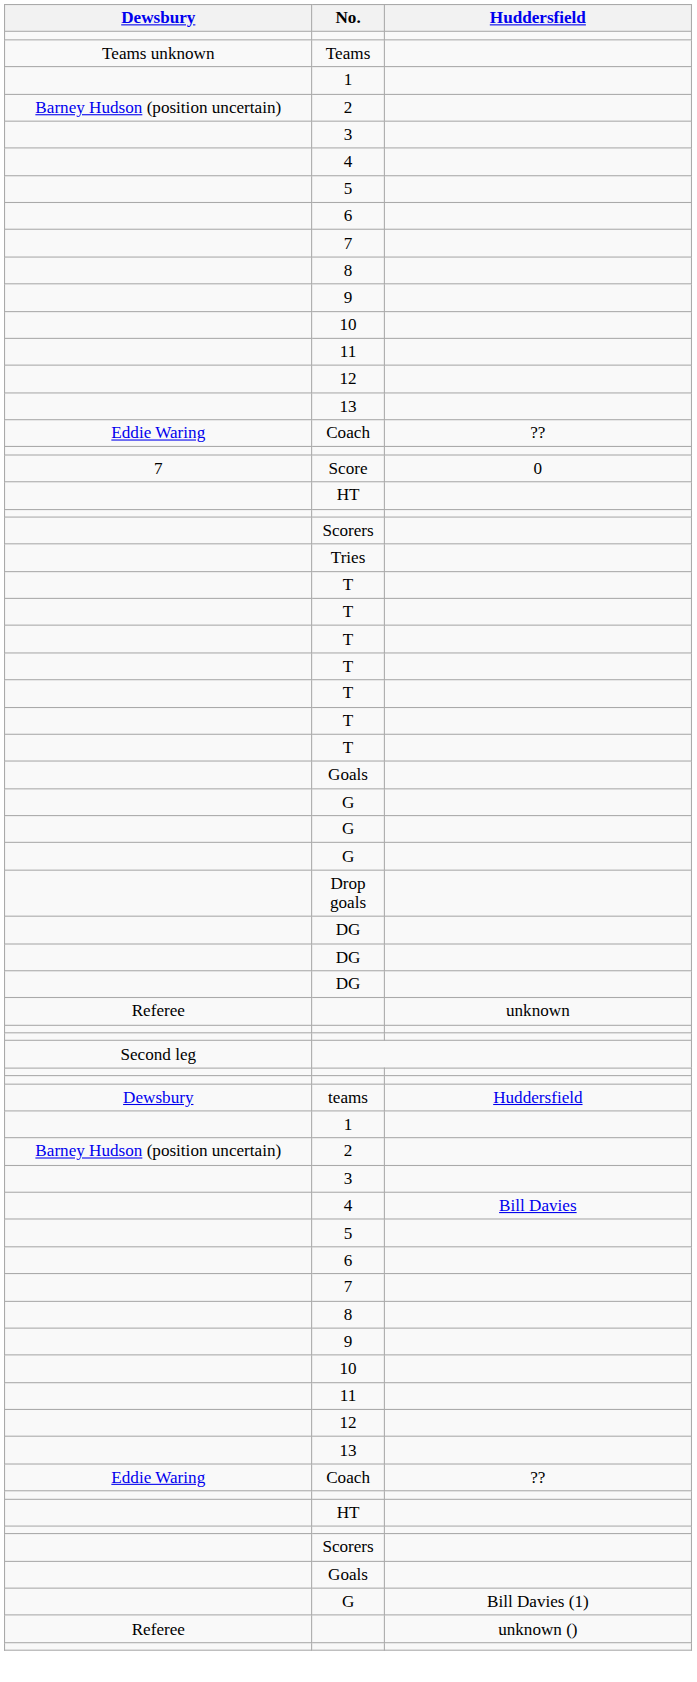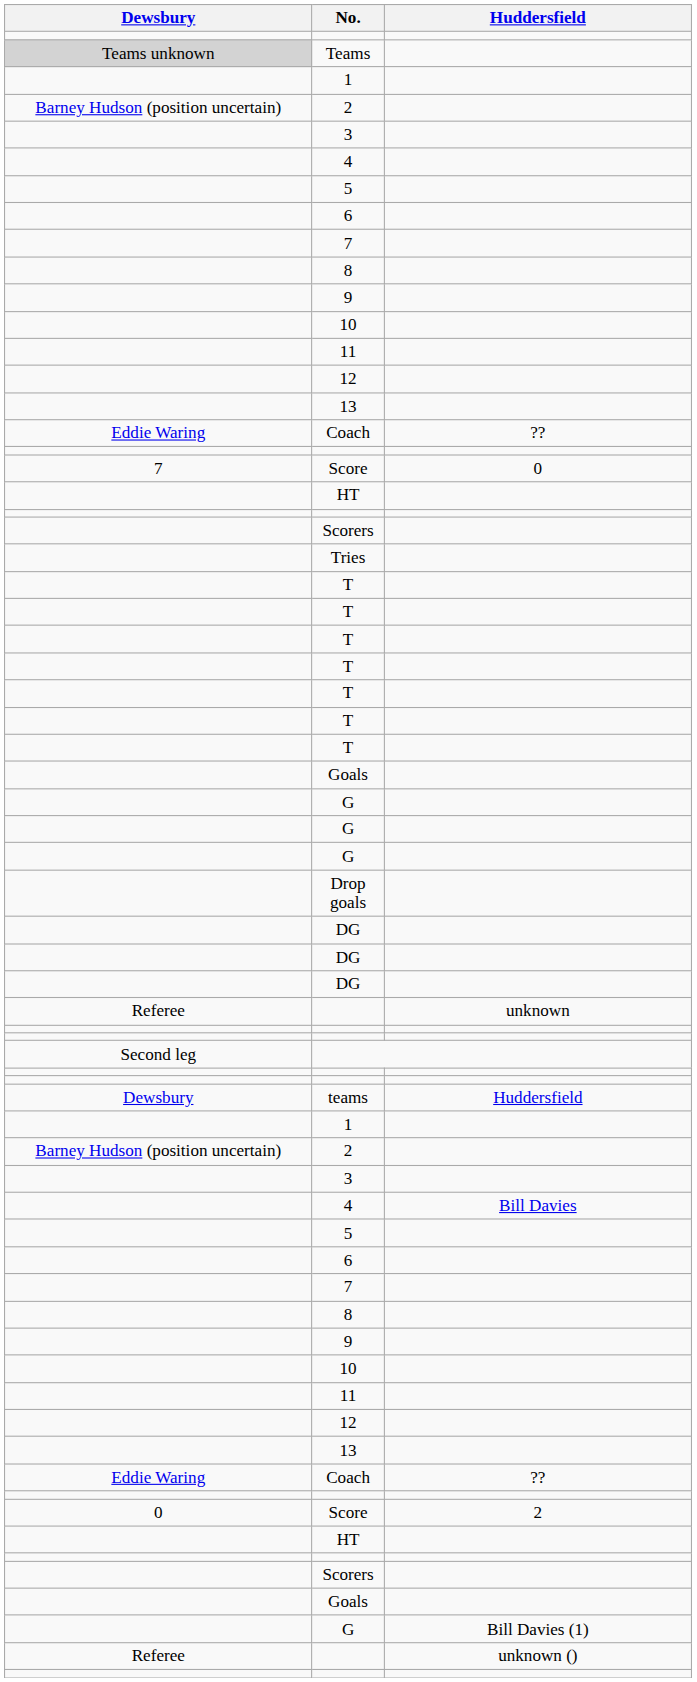 <table class="wikitable" style="text-align:center;">
 <tr>
 <th width=280 abbr=winner><a href='#'>Dewsbury</a></th>
 <th width=60 abbr="Number">No.</th>
 <th width=280 abbr=runner-up><a href='#'>Huddersfield</a></th>
 </tr>
 <tr>
 <td></td>
 <td></td>
 <td></td>
 </tr>
 <tr>
-<td>Teams unknown</td>
+<td style="background: lightgrey;">Teams unknown</td>
 <td>Teams</td>
 <td></td>
 </tr>
 <tr>
 <td></td>
 <td>1</td>
 <td></td>
 </tr>
 <tr>
 <td><a href='#'>Barney Hudson</a> (position uncertain)</td>
 <td>2</td>
 <td></td>
 </tr>
 <tr>
 <td></td>
 <td>3</td>
 <td></td>
 </tr>
 <tr>
 <td></td>
 <td>4</td>
 <td></td>
 </tr>
 <tr>
 <td></td>
 <td>5</td>
 <td></td>
 </tr>
 <tr>
 <td></td>
 <td>6</td>
 <td></td>
 </tr>
 <tr>
 <td></td>
 <td>7</td>
 <td></td>
 </tr>
 <tr>
 <td></td>
 <td>8</td>
 <td></td>
 </tr>
 <tr>
 <td></td>
 <td>9</td>
 <td></td>
 </tr>
 <tr>
 <td></td>
 <td>10</td>
 <td></td>
 </tr>
 <tr>
 <td></td>
 <td>11</td>
 <td></td>
 </tr>
 <tr>
 <td></td>
 <td>12</td>
 <td></td>
 </tr>
 <tr>
 <td></td>
 <td>13</td>
 <td></td>
 </tr>
 <tr>
 <td><a href='#'>Eddie Waring</a></td>
 <td>Coach</td>
 <td>??</td>
 </tr>
 <tr>
 <td></td>
 <td></td>
 <td></td>
 </tr>
 <tr>
 <td>7</td>
 <td>Score</td>
 <td>0</td>
 </tr>
 <tr>
 <td></td>
 <td>HT</td>
 <td></td>
 </tr>
 <tr>
 <td></td>
 <td></td>
 <td></td>
 </tr>
 <tr>
 <td></td>
 <td>Scorers</td>
 <td></td>
 </tr>
 <tr>
 <td></td>
 <td>Tries</td>
 <td></td>
 </tr>
 <tr>
 <td></td>
 <td>T</td>
 <td></td>
 </tr>
 <tr>
 <td></td>
 <td>T</td>
 <td></td>
 </tr>
 <tr>
 <td></td>
 <td>T</td>
 <td></td>
 </tr>
 <tr>
 <td></td>
 <td>T</td>
 <td></td>
 </tr>
 <tr>
 <td></td>
 <td>T</td>
 <td></td>
 </tr>
 <tr>
 <td></td>
 <td>T</td>
 <td></td>
 </tr>
 <tr>
 <td></td>
 <td>T</td>
 <td></td>
 </tr>
 <tr>
 <td></td>
 <td>Goals</td>
 <td></td>
 </tr>
 <tr>
 <td></td>
 <td>G</td>
 <td></td>
 </tr>
 <tr>
 <td></td>
 <td>G</td>
 <td></td>
 </tr>
 <tr>
 <td></td>
 <td>G</td>
 <td></td>
 </tr>
 <tr>
 <td></td>
 <td>Drop goals</td>
 <td></td>
 </tr>
 <tr>
 <td></td>
 <td>DG</td>
 <td></td>
 </tr>
 <tr>
 <td></td>
 <td>DG</td>
 <td></td>
 </tr>
 <tr>
 <td></td>
 <td>DG</td>
 <td></td>
 </tr>
 <tr>
 <td>Referee</td>
 <td></td>
 <td>unknown</td>
 </tr>
 <tr>
 <td></td>
 <td></td>
 <td></td>
 </tr>
 <tr>
 <td></td>
 <td></td>
 <td></td>
 </tr>
 <tr>
 <td>Second leg</td>
 </tr>
 <tr>
 <td></td>
 <td></td>
 <td></td>
 </tr>
 <tr>
 <td></td>
 <td></td>
 <td></td>
 </tr>
 <tr>
 <td><a href='#'>Dewsbury</a></td>
 <td>teams</td>
 <td><a href='#'>Huddersfield</a></td>
 </tr>
 <tr>
 <td></td>
 <td>1</td>
 <td></td>
 </tr>
 <tr>
 <td><a href='#'>Barney Hudson</a> (position uncertain)</td>
 <td>2</td>
 <td></td>
 </tr>
 <tr>
 <td></td>
 <td>3</td>
 <td></td>
 </tr>
 <tr>
 <td></td>
 <td>4</td>
 <td><a href='#'>Bill Davies</a></td>
 </tr>
 <tr>
 <td></td>
 <td>5</td>
 <td></td>
 </tr>
 <tr>
 <td></td>
 <td>6</td>
 <td></td>
 </tr>
 <tr>
 <td></td>
 <td>7</td>
 <td></td>
 </tr>
 <tr>
 <td></td>
 <td>8</td>
 <td></td>
 </tr>
 <tr>
 <td></td>
 <td>9</td>
 <td></td>
 </tr>
 <tr>
 <td></td>
 <td>10</td>
 <td></td>
 </tr>
 <tr>
 <td></td>
 <td>11</td>
 <td></td>
 </tr>
 <tr>
 <td></td>
 <td>12</td>
 <td></td>
 </tr>
 <tr>
 <td></td>
 <td>13</td>
 <td></td>
 </tr>
 <tr>
 <td><a href='#'>Eddie Waring</a></td>
 <td>Coach</td>
 <td>??</td>
 </tr>
 <tr>
 <td></td>
 <td></td>
 <td></td>
 </tr>
 <tr>
+<td>0</td>
+<td>Score</td>
+<td>2</td>
+</tr>
+<tr>
 <td></td>
 <td>HT</td>
 <td></td>
 </tr>
 <tr>
 <td></td>
 <td></td>
 <td></td>
 </tr>
 <tr>
 <td></td>
 <td>Scorers</td>
 <td></td>
 </tr>
 <tr>
 <td></td>
 <td>Goals</td>
 <td></td>
 </tr>
 <tr>
 <td></td>
 <td>G</td>
 <td>Bill Davies (1)</td>
 </tr>
 <tr>
 <td>Referee</td>
 <td></td>
 <td>unknown ()</td>
 </tr>
 <tr>
 <td></td>
 <td></td>
 <td></td>
 </tr>
 </table>
